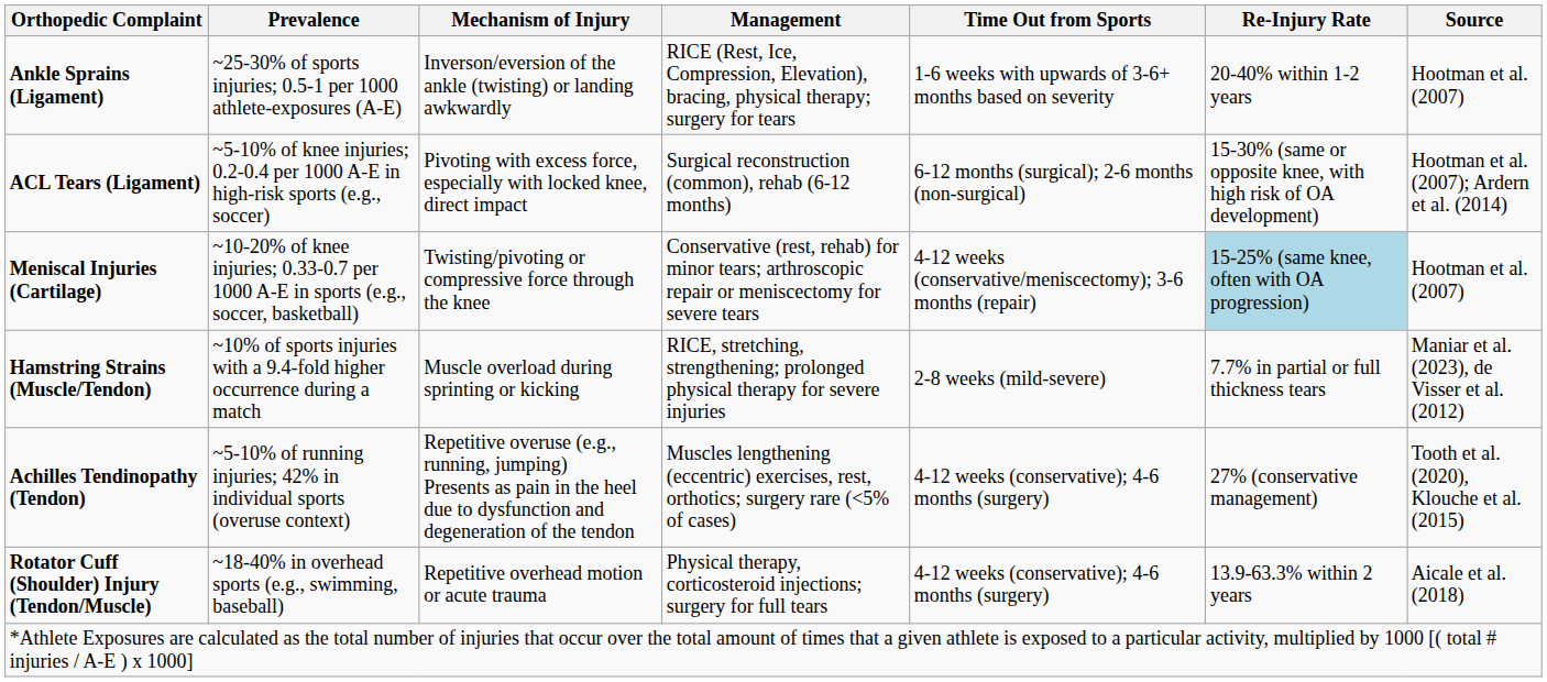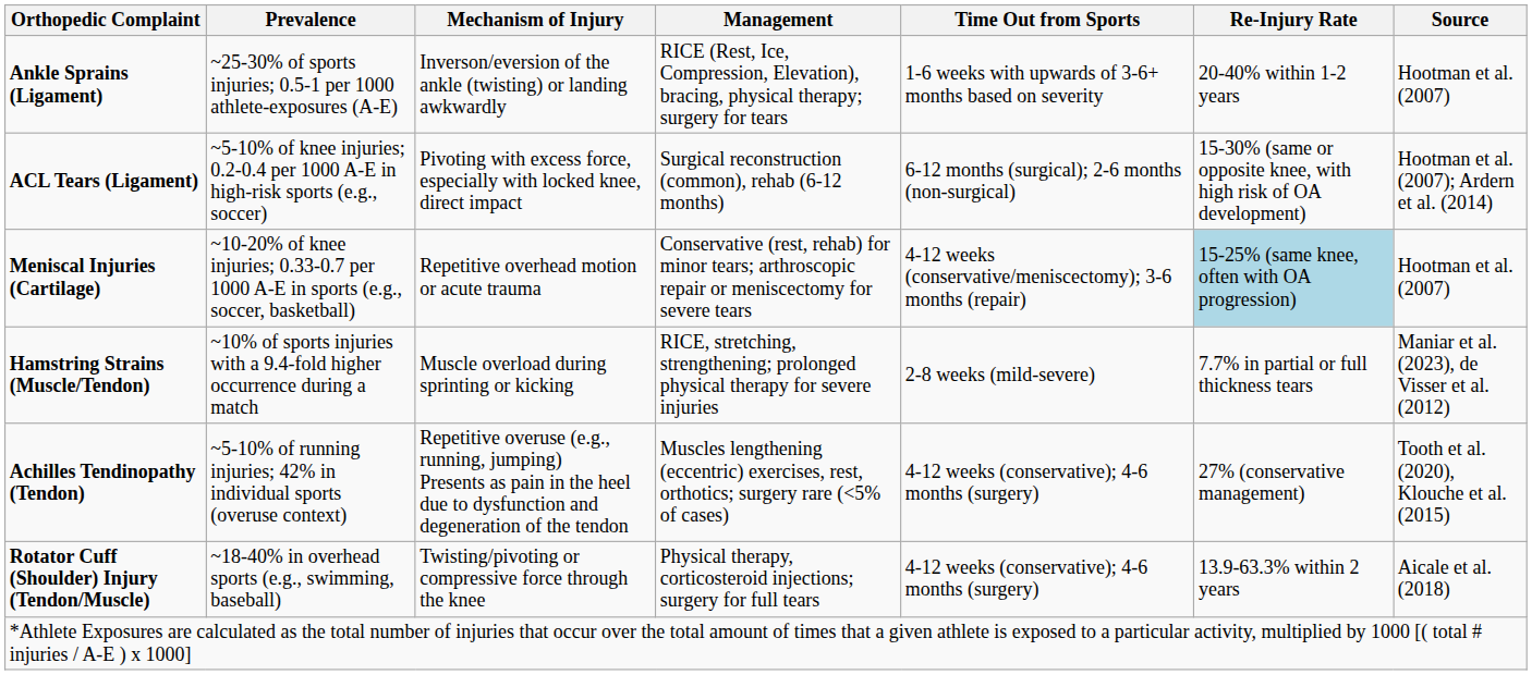 <table class="wikitable">
 <tr>
 <th><strong>Orthopedic Complaint</strong></th>
 <th><strong>Prevalence</strong></th>
 <th>Mechanism of Injury</th>
 <th><strong>Management</strong></th>
 <th><strong>Time Out from Sports</strong></th>
 <th><strong>Re-Injury Rate</strong></th>
 <th><strong>Source</strong></th>
 </tr>
 <tr>
 <td><strong>Ankle Sprains (Ligament)</strong></td>
 <td>~25-30% of sports injuries; 0.5-1 per 1000 athlete-exposures (A-E)</td>
 <td>Inverson/eversion of the ankle (twisting) or landing awkwardly</td>
 <td>RICE (Rest, Ice, Compression, Elevation), bracing, physical therapy; surgery for tears</td>
 <td>1-6 weeks with upwards of 3-6+ months based on severity</td>
 <td>20-40% within 1-2 years</td>
 <td>Hootman et al. (2007)</td>
 </tr>
 <tr>
 <td><strong>ACL Tears (Ligament)</strong></td>
 <td>~5-10% of knee injuries; 0.2-0.4 per 1000 A-E in high-risk sports (e.g., soccer)</td>
 <td>Pivoting with excess force, especially with locked knee, direct impact</td>
 <td>Surgical reconstruction (common), rehab (6-12 months)</td>
 <td>6-12 months (surgical); 2-6 months (non-surgical)</td>
 <td>15-30% (same or opposite knee, with high risk of OA development)</td>
 <td>Hootman et al. (2007); Ardern et al. (2014)</td>
 </tr>
 <tr>
 <td><strong>Meniscal Injuries (Cartilage)</strong></td>
 <td>~10-20% of knee injuries; 0.33-0.7 per 1000 A-E in sports (e.g., soccer, basketball)</td>
-<td>Twisting/pivoting or compressive force through the knee</td>
+<td>Repetitive overhead motion or acute trauma</td>
 <td>Conservative (rest, rehab) for minor tears; arthroscopic repair or meniscectomy for severe tears</td>
 <td>4-12 weeks (conservative/meniscectomy); 3-6 months (repair)</td>
 <td style="background: lightblue;">15-25% (same knee, often with OA progression)</td>
 <td>Hootman et al. (2007)</td>
 </tr>
 <tr>
 <td><strong>Hamstring Strains (Muscle/Tendon)</strong></td>
 <td>~10% of sports injuries with a 9.4-fold higher occurrence during a match</td>
 <td>Muscle overload during sprinting or kicking</td>
 <td>RICE, stretching, strengthening; prolonged physical therapy for severe injuries</td>
 <td>2-8 weeks (mild-severe)</td>
 <td>7.7% in partial or full thickness tears</td>
 <td>Maniar et al. (2023), de Visser et al. (2012)</td>
 </tr>
 <tr>
 <td><strong>Achilles Tendinopathy (Tendon)</strong></td>
 <td>~5-10% of running injuries; 42% in individual sports (overuse context)</td>
 <td>Repetitive overuse (e.g., running, jumping)<br>Presents as pain in the heel due to dysfunction and degeneration of the tendon</td>
 <td>Muscles lengthening (eccentric) exercises, rest, orthotics; surgery rare (<5% of cases)</td>
 <td>4-12 weeks (conservative); 4-6 months (surgery)</td>
 <td>27% (conservative management)</td>
 <td>Tooth et al. (2020), Klouche et al. (2015)</td>
 </tr>
 <tr>
 <td><strong>Rotator Cuff</strong> <strong>(Shoulder) Injury (Tendon/Muscle)</strong></td>
 <td>~18-40% in overhead sports (e.g., swimming, baseball)</td>
-<td>Repetitive overhead motion or acute trauma</td>
+<td>Twisting/pivoting or compressive force through the knee</td>
 <td>Physical therapy, corticosteroid injections; surgery for full tears</td>
 <td>4-12 weeks (conservative); 4-6 months (surgery)</td>
 <td>13.9-63.3% within 2 years</td>
 <td>Aicale et al. (2018)</td>
 </tr>
 <tr>
 <td colspan="7">*Athlete Exposures are calculated as the total number of injuries that occur over the total amount of times that a given athlete is exposed to a particular activity, multiplied by 1000 [( total # injuries / A-E ) x 1000]</td>
 </tr>
 </table>
